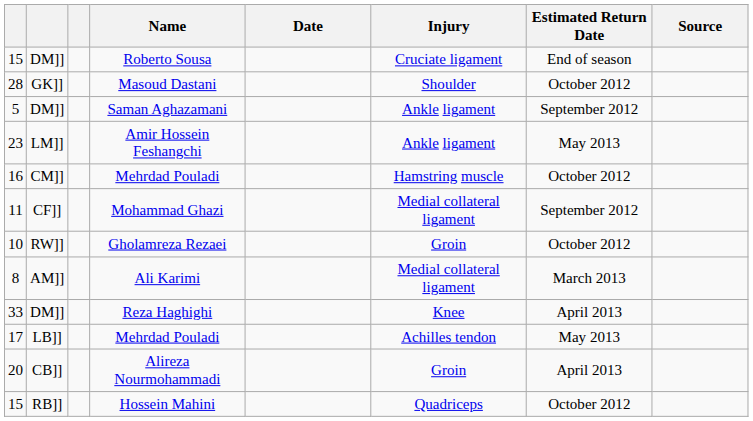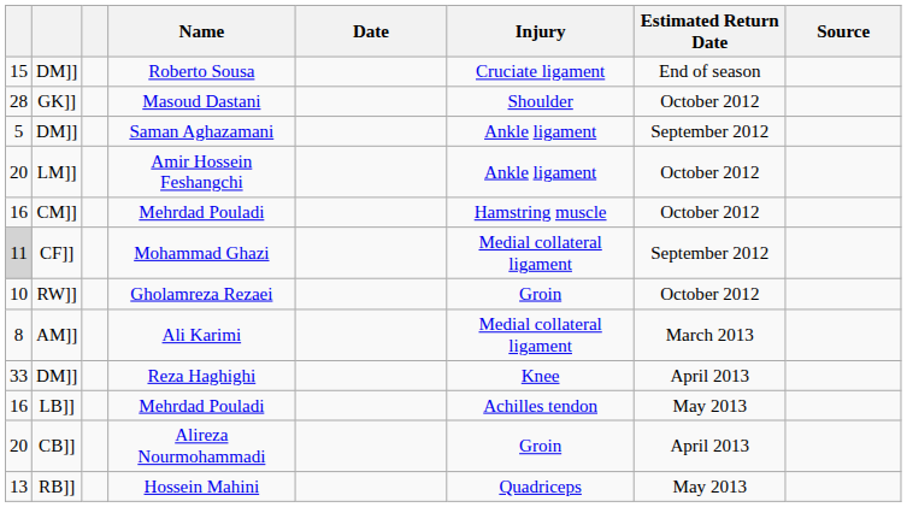 <table class="wikitable" style="font-size: 95%; text-align: center;">
 <tr>
 <th width="15"></th>
 <th width="15"></th>
 <th width="15"></th>
 <th width="150">Name</th>
 <th width="120">Date</th>
 <th width="150">Injury</th>
 <th width="120">Estimated Return Date</th>
 <th width="90">Source</th>
 </tr>
 <tr>
 <td>15</td>
 <td [[>DM]]</td>
 <td></td>
 <td><a href='#'>Roberto Sousa</a></td>
 <td></td>
 <td><a href='#'>Cruciate ligament</a></td>
 <td>End of season</td>
 <td><small></small></td>
 </tr>
 <tr>
 <td>28</td>
 <td [[>GK]]</td>
 <td></td>
 <td><a href='#'>Masoud Dastani</a></td>
 <td></td>
 <td><a href='#'>Shoulder</a></td>
 <td>October 2012</td>
 <td><small></small></td>
 </tr>
 <tr>
 <td>5</td>
 <td [[>DM]]</td>
 <td></td>
 <td><a href='#'>Saman Aghazamani</a></td>
 <td></td>
 <td><a href='#'>Ankle</a> <a href='#'>ligament</a></td>
 <td>September 2012</td>
 <td><small></small></td>
 </tr>
 <tr>
-<td>23</td>
+<td>20</td>
 <td [[>LM]]</td>
 <td></td>
 <td><a href='#'>Amir Hossein Feshangchi</a></td>
 <td></td>
 <td><a href='#'>Ankle</a> <a href='#'>ligament</a></td>
-<td>May 2013</td>
+<td>October 2012</td>
 <td><small></small></td>
 </tr>
 <tr>
 <td>16</td>
 <td [[>CM]]</td>
 <td></td>
 <td><a href='#'>Mehrdad Pouladi</a></td>
 <td></td>
 <td><a href='#'>Hamstring</a> <a href='#'>muscle</a></td>
 <td>October 2012</td>
 <td><small></small></td>
 </tr>
 <tr>
-<td>11</td>
+<td style="background: lightgrey;">11</td>
 <td [[>CF]]</td>
 <td></td>
 <td><a href='#'>Mohammad Ghazi</a></td>
 <td></td>
 <td><a href='#'>Medial collateral ligament</a></td>
 <td>September 2012</td>
 <td><small></small></td>
 </tr>
 <tr>
 <td>10</td>
 <td [[>RW]]</td>
 <td></td>
 <td><a href='#'>Gholamreza Rezaei</a></td>
 <td></td>
 <td><a href='#'>Groin</a></td>
 <td>October 2012</td>
 <td><small></small></td>
 </tr>
 <tr>
 <td>8</td>
 <td [[>AM]]</td>
 <td></td>
 <td><a href='#'>Ali Karimi</a></td>
 <td></td>
 <td><a href='#'>Medial collateral ligament</a></td>
 <td>March 2013</td>
 <td></td>
 </tr>
 <tr>
 <td>33</td>
 <td [[>DM]]</td>
 <td></td>
 <td><a href='#'>Reza Haghighi</a></td>
 <td></td>
 <td><a href='#'>Knee</a></td>
 <td>April 2013</td>
 <td><small></small></td>
 </tr>
 <tr>
-<td>17</td>
+<td>16</td>
 <td [[>LB]]</td>
 <td></td>
 <td><a href='#'>Mehrdad Pouladi</a></td>
 <td></td>
 <td><a href='#'>Achilles tendon</a></td>
 <td>May 2013</td>
 <td><small></small></td>
 </tr>
 <tr>
 <td>20</td>
 <td [[>CB]]</td>
 <td></td>
 <td><a href='#'>Alireza Nourmohammadi</a></td>
 <td></td>
 <td><a href='#'>Groin</a></td>
 <td>April 2013</td>
 <td><small></small></td>
 </tr>
 <tr>
-<td>15</td>
+<td>13</td>
 <td [[>RB]]</td>
 <td></td>
 <td><a href='#'>Hossein Mahini</a></td>
 <td></td>
 <td><a href='#'>Quadriceps</a></td>
-<td>October 2012</td>
+<td>May 2013</td>
 <td></td>
 </tr>
 </table>
